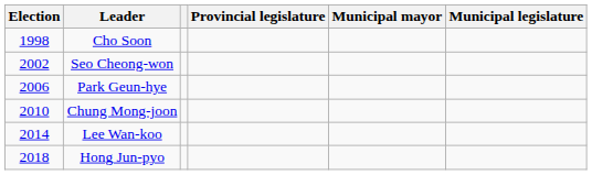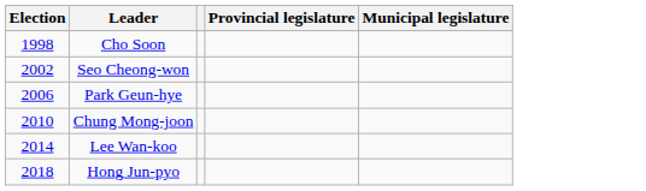 <table class="wikitable" style="text-align:center">
 <tr>
 <th>Election</th>
 <th>Leader</th>
 <th></th>
 <th>Provincial legislature</th>
-<th>Municipal mayor</th>
 <th>Municipal legislature</th>
 </tr>
 <tr>
 <td><a href='#'>1998</a></td>
 <td><a href='#'>Cho Soon</a></td>
-<td></td>
 <td></td>
 <td></td>
 <td></td>
 </tr>
 <tr>
 <td><a href='#'>2002</a></td>
 <td><a href='#'>Seo Cheong-won</a></td>
 <td></td>
 <td></td>
 <td></td>
-<td></td>
 </tr>
 <tr>
 <td><a href='#'>2006</a></td>
 <td><a href='#'>Park Geun-hye</a></td>
-<td></td>
 <td></td>
 <td></td>
 <td></td>
 </tr>
 <tr>
 <td><a href='#'>2010</a></td>
 <td><a href='#'>Chung Mong-joon</a></td>
 <td></td>
 <td></td>
 <td></td>
-<td></td>
 </tr>
 <tr>
 <td><a href='#'>2014</a></td>
 <td><a href='#'>Lee Wan-koo</a></td>
-<td></td>
 <td></td>
 <td></td>
 <td></td>
 </tr>
 <tr>
 <td><a href='#'>2018</a></td>
 <td><a href='#'>Hong Jun-pyo</a></td>
 <td></td>
 <td></td>
 <td></td>
-<td></td>
 </tr>
 </table>
